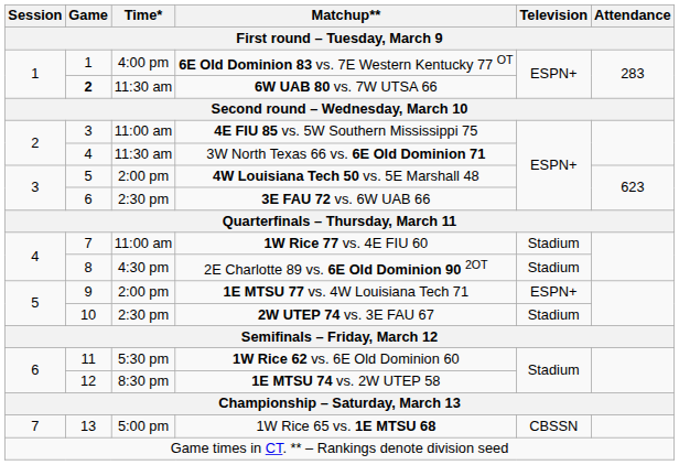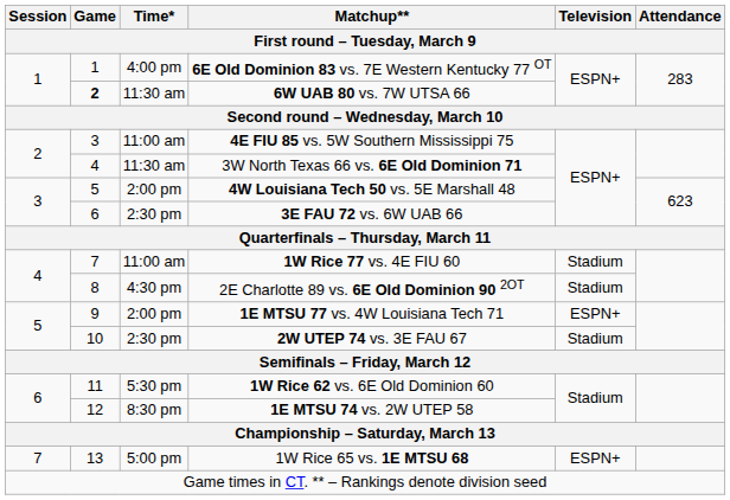 <table class="wikitable" style="text-align:center">
 <tr>
 <th>Session</th>
 <th>Game</th>
 <th>Time*</th>
 <th>Matchup**</th>
 <th>Television</th>
 <th>Attendance</th>
 </tr>
 <tr>
 <th colspan=6>First round – Tuesday, March 9</th>
 </tr>
 <tr>
 <td rowspan=2>1</td>
 <td>1</td>
 <td>4:00 pm</td>
 <td><strong>6E Old Dominion 83</strong> vs. 7E Western Kentucky 77 <sup>OT</sup></td>
 <td rowspan=2>ESPN+</td>
 <td rowspan=2>283</td>
 </tr>
 <tr>
 <td><strong>2</strong></td>
 <td>11:30 am</td>
 <td><strong>6W UAB 80</strong> vs. 7W UTSA 66</td>
 </tr>
 <tr>
 <th colspan=6>Second round – Wednesday, March 10</th>
 </tr>
 <tr>
 <td rowspan=2>2</td>
 <td>3</td>
 <td>11:00 am</td>
 <td><strong>4E FIU 85</strong> vs. 5W Southern Mississippi 75</td>
 <td rowspan=4>ESPN+</td>
 <td rowspan=2></td>
 </tr>
 <tr>
 <td>4</td>
 <td>11:30 am</td>
 <td>3W North Texas 66 vs. <strong>6E Old Dominion 71</strong></td>
 </tr>
 <tr>
 <td rowspan=2>3</td>
 <td>5</td>
 <td>2:00 pm</td>
 <td><strong>4W Louisiana Tech 50</strong> vs. 5E Marshall 48</td>
 <td rowspan=2>623</td>
 </tr>
 <tr>
 <td>6</td>
 <td>2:30 pm</td>
 <td><strong>3E FAU 72</strong> vs. 6W UAB 66</td>
 </tr>
 <tr>
 <th colspan=6>Quarterfinals – Thursday, March 11</th>
 </tr>
 <tr>
 <td rowspan=2>4</td>
 <td>7</td>
 <td>11:00 am</td>
 <td><strong>1W Rice 77</strong> vs. 4E FIU 60</td>
 <td>Stadium</td>
 <td rowspan=2></td>
 </tr>
 <tr>
 <td>8</td>
 <td>4:30 pm</td>
 <td>2E Charlotte 89 vs. <strong>6E Old Dominion 90</strong> <sup>2OT</sup></td>
 <td>Stadium</td>
 </tr>
 <tr>
 <td rowspan=2>5</td>
 <td>9</td>
 <td>2:00 pm</td>
 <td><strong>1E MTSU 77</strong> vs. 4W Louisiana Tech 71</td>
 <td>ESPN+</td>
 <td rowspan=2></td>
 </tr>
 <tr>
 <td>10</td>
 <td>2:30 pm</td>
 <td><strong>2W UTEP 74</strong> vs. 3E FAU 67</td>
 <td>Stadium</td>
 </tr>
 <tr>
 <th colspan=6>Semifinals – Friday, March 12</th>
 </tr>
 <tr>
 <td rowspan=2>6</td>
 <td>11</td>
 <td>5:30 pm</td>
 <td><strong>1W Rice 62</strong> vs. 6E Old Dominion 60</td>
 <td rowspan=2>Stadium</td>
 <td rowspan=2></td>
 </tr>
 <tr>
 <td>12</td>
 <td>8:30 pm</td>
 <td><strong>1E MTSU 74</strong> vs. 2W UTEP 58</td>
 </tr>
 <tr>
 <th colspan=6>Championship – Saturday, March 13</th>
 </tr>
 <tr>
 <td>7</td>
 <td>13</td>
 <td>5:00 pm</td>
 <td>1W Rice 65 vs. <strong>1E MTSU 68</strong></td>
-<td>CBSSN</td>
+<td>ESPN+</td>
 <td></td>
 </tr>
 <tr>
 <td colspan=6>Game times in <a href='#'>CT</a>. ** – Rankings denote division seed</td>
 </tr>
 </table>
